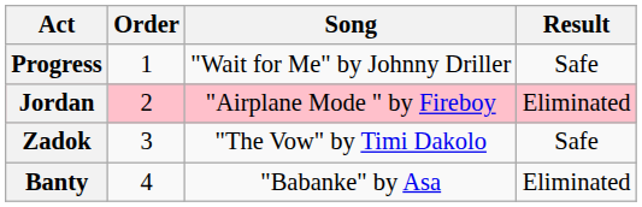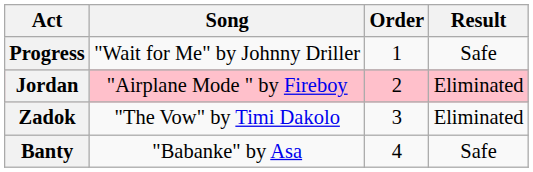 <table class="wikitable plainrowheaders" style="text-align:center;">
 <tr>
 <th scope"col">Act</th>
+<th scope"col">Song</th>
 <th scope"col">Order</th>
-<th scope"col">Song</th>
 <th scope"col">Result</th>
 </tr>
 <tr>
 <th scope=row>Progress</th>
+<td>"Wait for Me" by Johnny Driller</td>
 <td>1</td>
-<td>"Wait for Me" by Johnny Driller</td>
 <td>Safe</td>
 </tr>
 <tr style="background:pink">
 <th scope=row>Jordan</th>
+<td>"Airplane Mode " by <a href='#'>Fireboy</a></td>
 <td>2</td>
-<td>"Airplane Mode " by <a href='#'>Fireboy</a></td>
 <td>Eliminated</td>
 </tr>
 <tr>
 <th scope=row>Zadok</th>
+<td>"The Vow" by <a href='#'>Timi Dakolo</a></td>
 <td>3</td>
-<td>"The Vow" by <a href='#'>Timi Dakolo</a></td>
-<td>Safe</td>
+<td>Eliminated</td>
 </tr>
 <tr>
 <th scope=row>Banty</th>
+<td>"Babanke" by <a href='#'>Asa</a></td>
 <td>4</td>
-<td>"Babanke" by <a href='#'>Asa</a></td>
-<td>Eliminated</td>
+<td>Safe</td>
 </tr>
 </table>
